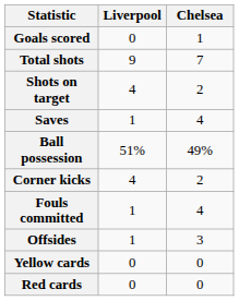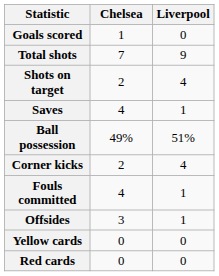 <table class="wikitable plainrowheaders" style="text-align:center">
 <tr>
 <th scope="col" style="width:100px">Statistic</th>
+<th scope="col" style="width:70px">Chelsea</th>
 <th scope="col" style="width:70px">Liverpool</th>
-<th scope="col" style="width:70px">Chelsea</th>
 </tr>
 <tr>
 <th scope=row>Goals scored</th>
+<td>1</td>
 <td>0</td>
+</tr>
+<tr>
+<th scope=row>Total shots</th>
+<td>7</td>
+<td>9</td>
+</tr>
+<tr>
+<th scope=row>Shots on target</th>
+<td>2</td>
+<td>4</td>
+</tr>
+<tr>
+<th scope=row>Saves</th>
+<td>4</td>
 <td>1</td>
 </tr>
 <tr>
-<th scope=row>Total shots</th>
-<td>9</td>
-<td>7</td>
+<th scope=row>Ball possession</th>
+<td>49%</td>
+<td>51%</td>
 </tr>
 <tr>
-<th scope=row>Shots on target</th>
-<td>4</td>
+<th scope=row>Corner kicks</th>
 <td>2</td>
-</tr>
-<tr>
-<th scope=row>Saves</th>
-<td>1</td>
 <td>4</td>
 </tr>
 <tr>
-<th scope=row>Ball possession</th>
-<td>51%</td>
-<td>49%</td>
-</tr>
-<tr>
-<th scope=row>Corner kicks</th>
+<th scope=row>Fouls committed</th>
 <td>4</td>
-<td>2</td>
-</tr>
-<tr>
-<th scope=row>Fouls committed</th>
 <td>1</td>
-<td>4</td>
 </tr>
 <tr>
 <th scope=row>Offsides</th>
+<td>3</td>
 <td>1</td>
-<td>3</td>
 </tr>
 <tr>
 <th scope=row>Yellow cards</th>
 <td>0</td>
 <td>0</td>
 </tr>
 <tr>
 <th scope=row>Red cards</th>
 <td>0</td>
 <td>0</td>
 </tr>
 </table>
